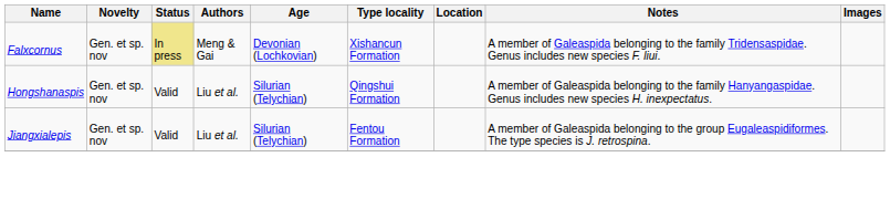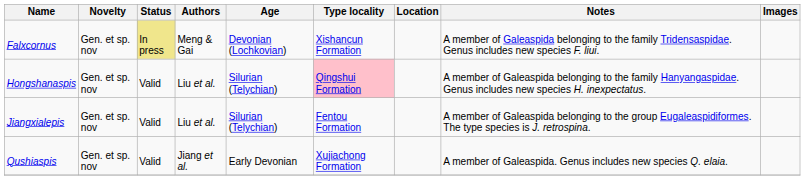 <table class="wikitable sortable" align="center" width="100%">
 <tr>
 <th>Name</th>
 <th>Novelty</th>
 <th>Status</th>
 <th>Authors</th>
 <th>Age</th>
 <th>Type locality</th>
 <th>Location</th>
 <th>Notes</th>
 <th>Images</th>
 </tr>
 <tr>
 <td><br><em><a href='#'>Falxcornus</a></em></td>
 <td><br>Gen. et sp. nov</td>
 <td style="background: khaki;"><br>In press</td>
 <td><br>Meng & Gai</td>
 <td><br><a href='#'>Devonian</a> (<a href='#'>Lochkovian</a>)</td>
 <td><br><a href='#'>Xishancun Formation</a></td>
 <td><br></td>
 <td><br>A member of <a href='#'>Galeaspida</a> belonging to the family <a href='#'>Tridensaspidae</a>. Genus includes new species <em>F. liui</em>.</td>
 <td></td>
 </tr>
 <tr>
 <td><br><em><a href='#'>Hongshanaspis</a></em></td>
 <td><br>Gen. et sp. nov</td>
 <td><br>Valid</td>
 <td><br>Liu <em>et al.</em></td>
 <td><br><a href='#'>Silurian</a> (<a href='#'>Telychian</a>)</td>
-<td><br><a href='#'>Qingshui Formation</a></td>
+<td style="background: pink;"><br><a href='#'>Qingshui Formation</a></td>
 <td><br></td>
 <td><br>A member of Galeaspida belonging to the family <a href='#'>Hanyangaspidae</a>. Genus includes new species <em>H. inexpectatus</em>.</td>
 <td></td>
 </tr>
 <tr>
 <td><br><em><a href='#'>Jiangxialepis</a></em></td>
 <td><br>Gen. et sp. nov</td>
 <td><br>Valid</td>
 <td><br>Liu <em>et al.</em></td>
 <td><br><a href='#'>Silurian</a> (<a href='#'>Telychian</a>)</td>
 <td><br><a href='#'>Fentou Formation</a></td>
 <td><br></td>
 <td><br>A member of Galeaspida belonging to the group <a href='#'>Eugaleaspidiformes</a>. The type species is <em>J. retrospina</em>.</td>
 <td></td>
 </tr>
 <tr>
+<td><br><em><a href='#'>Qushiaspis</a></em></td>
+<td><br>Gen. et sp. nov</td>
+<td><br>Valid</td>
+<td><br>Jiang <em>et al.</em></td>
+<td><br>Early Devonian</td>
+<td><br><a href='#'>Xujiachong Formation</a></td>
+<td><br></td>
+<td><br>A member of Galeaspida. Genus includes new species <em>Q. elaia</em>.</td>
+<td></td>
+</tr>
+<tr>
 </tr>
 </table>
